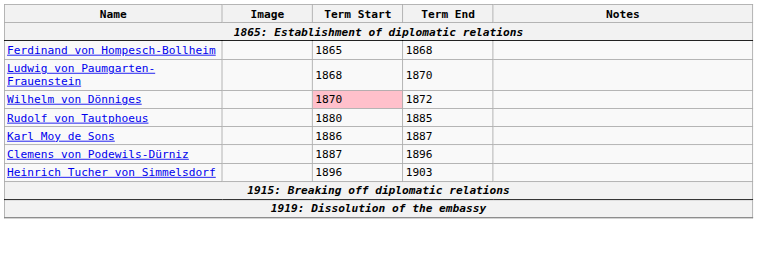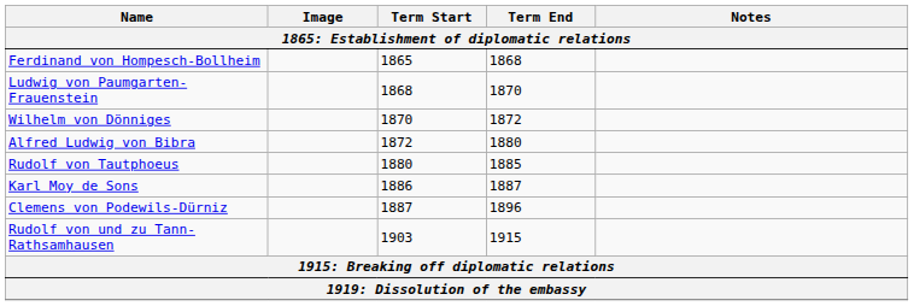 <table class="wikitable">
 <tr class="hintergrundfarbe5">
 <th width="250">Name</th>
 <th width="100">Image</th>
 <th width="100">Term Start</th>
 <th width="100">Term End</th>
 <th width="300">Notes</th>
 </tr>
 <tr>
 <th colspan="5" style="border-bottom: 1pt black solid; border-top: 1pt black solid;"><em>1865: Establishment of diplomatic relations</em></th>
 </tr>
 <tr>
 <td><a href='#'>Ferdinand von Hompesch-Bollheim</a></td>
 <td></td>
 <td>1865</td>
 <td>1868</td>
 <td></td>
 </tr>
 <tr>
 <td><a href='#'>Ludwig von Paumgarten-Frauenstein</a></td>
 <td></td>
 <td>1868</td>
 <td>1870</td>
 <td></td>
 </tr>
 <tr>
 <td><a href='#'>Wilhelm von Dönniges</a></td>
 <td></td>
-<td style="background: pink;">1870</td>
+<td>1870</td>
 <td>1872</td>
+<td></td>
+</tr>
+<tr>
+<td><a href='#'>Alfred Ludwig von Bibra</a></td>
+<td></td>
+<td>1872</td>
+<td>1880</td>
 <td></td>
 </tr>
 <tr>
 <td><a href='#'>Rudolf von Tautphoeus</a></td>
 <td></td>
 <td>1880</td>
 <td>1885</td>
 <td></td>
 </tr>
 <tr>
 <td><a href='#'>Karl Moy de Sons</a></td>
 <td></td>
 <td>1886</td>
 <td>1887</td>
 <td></td>
 </tr>
 <tr>
 <td><a href='#'>Clemens von Podewils-Dürniz</a></td>
 <td></td>
 <td>1887</td>
 <td>1896</td>
 <td></td>
 </tr>
 <tr>
-<td><a href='#'>Heinrich Tucher von Simmelsdorf</a></td>
+<td><a href='#'>Rudolf von und zu Tann-Rathsamhausen</a></td>
 <td></td>
-<td>1896</td>
 <td>1903</td>
+<td>1915</td>
 <td></td>
 </tr>
 <tr>
 <th colspan="5" style="border-bottom: 1pt black solid; border-top: 1pt black solid;"><em>1915: Breaking off diplomatic relations</em></th>
 </tr>
 <tr>
 <th colspan="5" style="border-bottom: 1pt black solid; border-top: 1pt black solid;"><em>1919: Dissolution of the embassy</em></th>
 </tr>
 <tr>
 </tr>
 </table>
